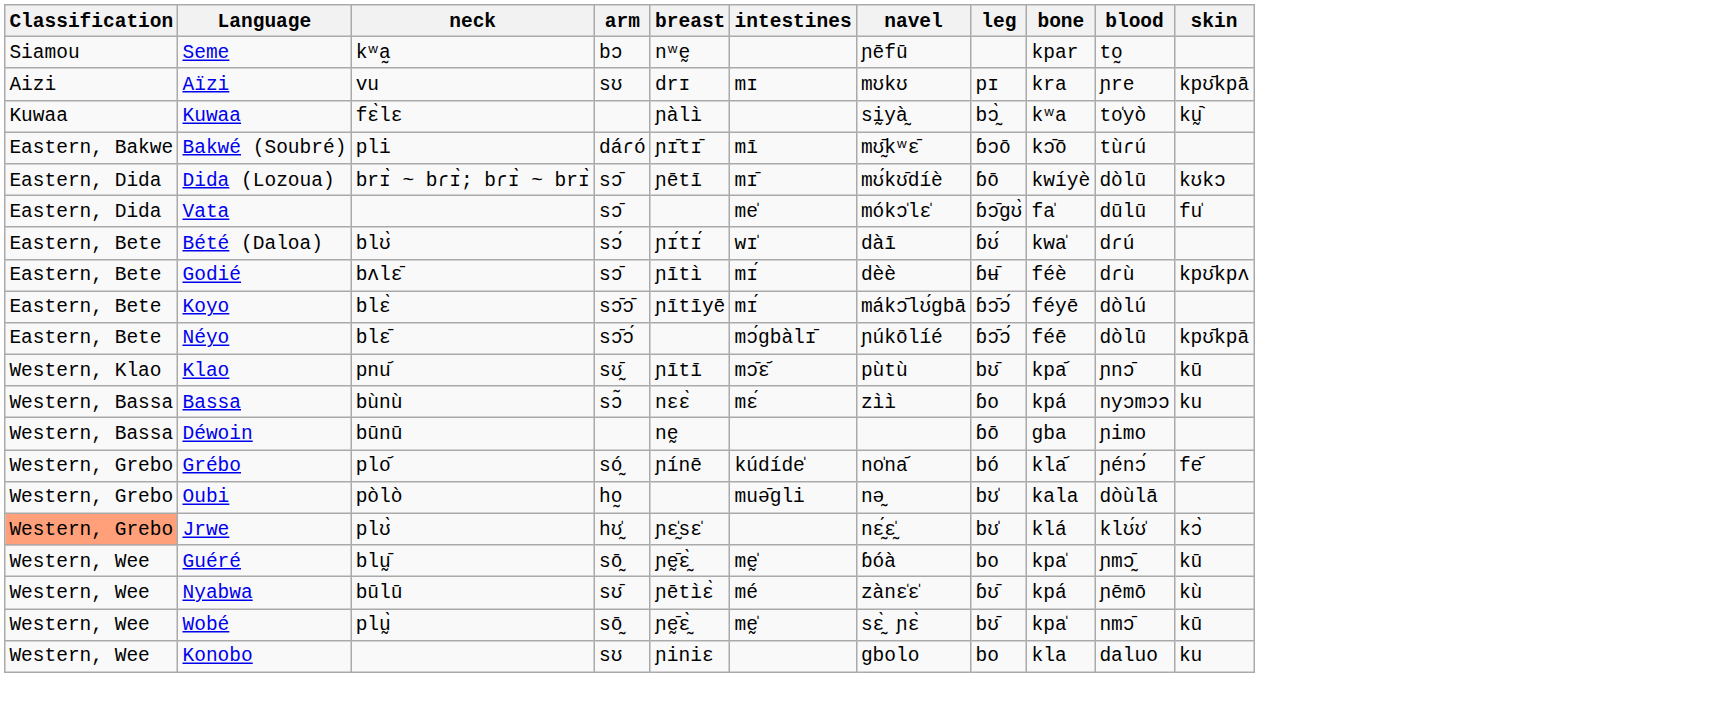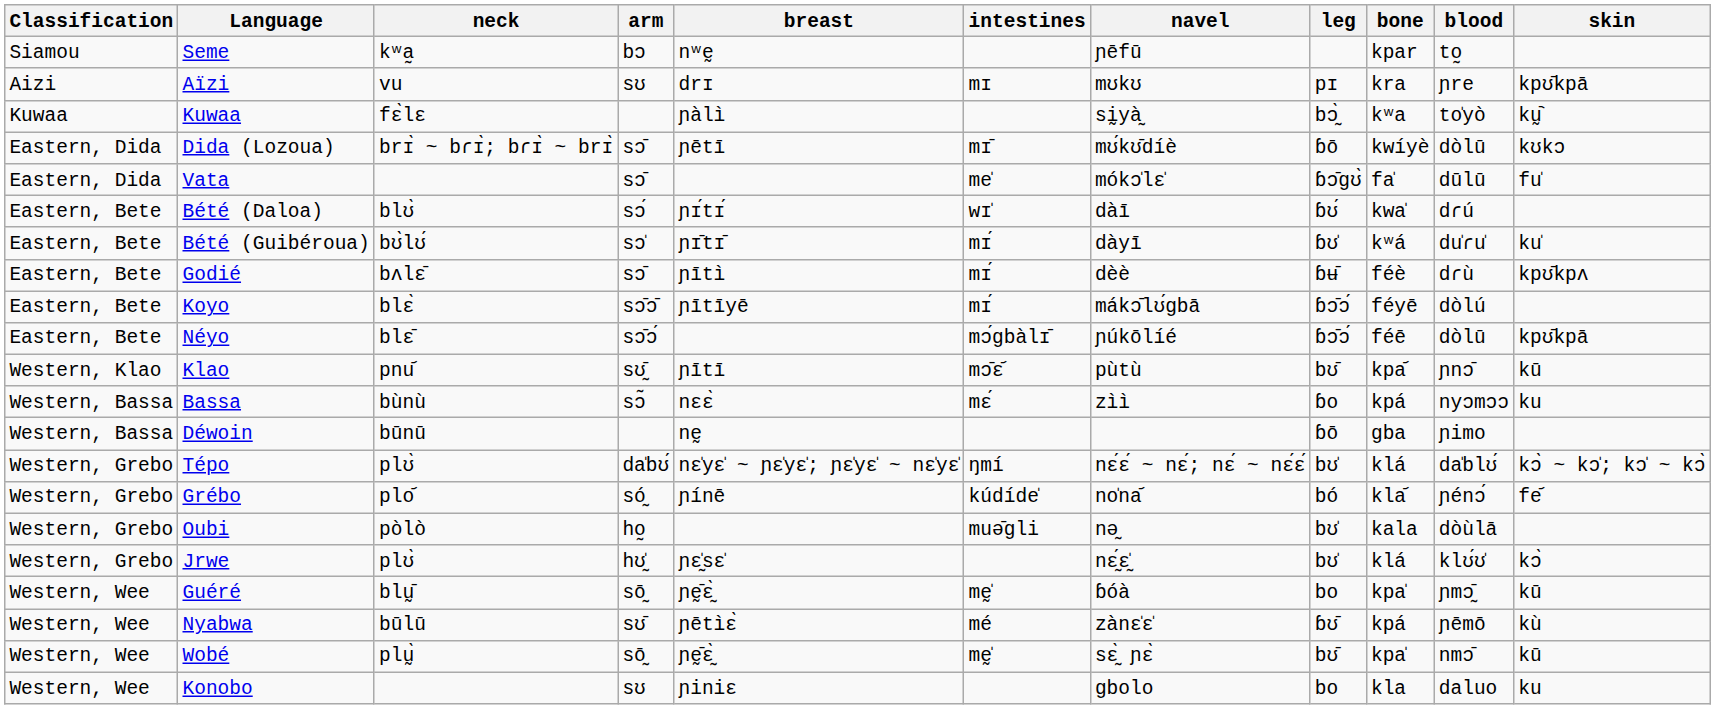 <table class="wikitable sortable">
 <tr>
 <th>Classification</th>
 <th>Language</th>
 <th>neck</th>
 <th>arm</th>
 <th>breast</th>
 <th>intestines</th>
 <th>navel</th>
 <th>leg</th>
 <th>bone</th>
 <th>blood</th>
 <th>skin</th>
 </tr>
 <tr>
 <td>Siamou</td>
 <td><a href='#'>Seme</a></td>
 <td>kʷa̰</td>
 <td>bɔ</td>
 <td>nʷḛ</td>
 <td></td>
 <td>ɲēfū</td>
 <td></td>
 <td>kpar</td>
 <td>to̰</td>
 <td></td>
 </tr>
 <tr>
 <td>Aizi</td>
 <td><a href='#'>Aïzi</a></td>
 <td>vu</td>
 <td>sʊ</td>
 <td>drɪ</td>
 <td>mɪ</td>
 <td>mʊkʊ</td>
 <td>pɪ</td>
 <td>kra</td>
 <td>ɲre</td>
 <td>kpʊ̄kpā</td>
 </tr>
 <tr>
 <td>Kuwaa</td>
 <td><a href='#'>Kuwaa</a></td>
 <td>fɛ̀lɛ</td>
 <td></td>
 <td>ɲàlì</td>
 <td></td>
 <td>sḭyà̰</td>
 <td>bɔ̰̀</td>
 <td>kʷa</td>
 <td>to̍yò</td>
 <td>kṵ᷆</td>
 </tr>
 <tr>
-<td>Eastern, Bakwe</td>
-<td><a href='#'>Bakwé</a> (Soubré)</td>
-<td>pli</td>
-<td>dáɾó</td>
-<td>ɲɪ̄tɪ̄</td>
-<td>mī</td>
-<td>mʊ̰̄kʷɛ̄</td>
-<td>ɓɔō</td>
-<td>kɔ̄ō</td>
-<td>tùɾú</td>
-<td></td>
-</tr>
-<tr>
 <td>Eastern, Dida</td>
 <td><a href='#'>Dida</a> (Lozoua)</td>
 <td>brɪ̀ ~ bɾɪ̀; bɾɪ̀ ~ brɪ̀</td>
 <td>sɔ̄</td>
 <td>ɲētī</td>
 <td>mɪ̄</td>
 <td>mʊ́kʊ̄díè</td>
 <td>ɓō</td>
 <td>kwíyè</td>
 <td>dòlū</td>
 <td>kʊkɔ</td>
 </tr>
 <tr>
 <td>Eastern, Dida</td>
 <td><a href='#'>Vata</a></td>
 <td></td>
 <td>sɔ̄</td>
 <td></td>
 <td>me̍</td>
 <td>mókɔ̍lɛ̍</td>
 <td>ɓɔ̄gʊ̀</td>
 <td>fa̍</td>
 <td>dūlū</td>
 <td>fu̍</td>
 </tr>
 <tr>
 <td>Eastern, Bete</td>
 <td><a href='#'>Bété</a> (Daloa)</td>
 <td>blʊ̀</td>
 <td>sɔ́</td>
 <td>ɲɪ́tɪ́</td>
 <td>wɪ̍</td>
 <td>dàī</td>
 <td>ɓʊ́</td>
 <td>kwa̍</td>
 <td>dɾú</td>
 <td></td>
+</tr>
+<tr>
+<td>Eastern, Bete</td>
+<td><a href='#'>Bété</a> (Guibéroua)</td>
+<td>bʊ̀lʊ́</td>
+<td>sɔ̍</td>
+<td>ɲɪ̄tɪ̄</td>
+<td>mɪ́</td>
+<td>dàyī</td>
+<td>ɓʊ̍</td>
+<td>kʷá</td>
+<td>du̍ɾu̍</td>
+<td>ku̍</td>
 </tr>
 <tr>
 <td>Eastern, Bete</td>
 <td><a href='#'>Godié</a></td>
 <td>bʌlɛ̄</td>
 <td>sɔ̄</td>
 <td>ɲītì</td>
 <td>mɪ́</td>
 <td>dèè</td>
 <td>ɓʉ̄</td>
 <td>féè</td>
 <td>dɾù</td>
 <td>kpʊ̄kpʌ</td>
 </tr>
 <tr>
 <td>Eastern, Bete</td>
 <td><a href='#'>Koyo</a></td>
 <td>blɛ̀</td>
 <td>sɔ̄ɔ̄</td>
 <td>ɲītīyē</td>
 <td>mɪ́</td>
 <td>mákɔ̄lʊ́gbā</td>
 <td>ɓɔ̄ɔ́</td>
 <td>féyē</td>
 <td>dòlú</td>
 <td></td>
 </tr>
 <tr>
 <td>Eastern, Bete</td>
 <td><a href='#'>Néyo</a></td>
 <td>blɛ̄</td>
 <td>sɔ̄ɔ́</td>
 <td></td>
 <td>mɔ́gbàlɪ̄</td>
 <td>ɲúkōlíé</td>
 <td>ɓɔ̄ɔ́</td>
 <td>féē</td>
 <td>dòlū</td>
 <td>kpʊ̄kpā</td>
 </tr>
 <tr>
 <td>Western, Klao</td>
 <td><a href='#'>Klao</a></td>
 <td>pnu᷄</td>
 <td>sʊ̰̄</td>
 <td>ɲītī</td>
 <td>mɔ̄ɛ᷄</td>
 <td>pùtù</td>
 <td>bʊ̄</td>
 <td>kpa᷄</td>
 <td>ɲnɔ̄</td>
 <td>kū</td>
 </tr>
 <tr>
 <td>Western, Bassa</td>
 <td><a href='#'>Bassa</a></td>
 <td>bùnù</td>
 <td>sɔ̃</td>
 <td>nɛɛ̀</td>
 <td>mɛ́</td>
 <td>zìì</td>
 <td>ɓo</td>
 <td>kpá</td>
 <td>nyɔmɔɔ</td>
 <td>ku</td>
 </tr>
 <tr>
 <td>Western, Bassa</td>
 <td><a href='#'>Déwoin</a></td>
 <td>būnū</td>
 <td></td>
 <td>nḛ</td>
 <td></td>
 <td></td>
 <td>ɓō</td>
 <td>gba</td>
 <td>ɲimo</td>
 <td></td>
 </tr>
 <tr>
 <td>Western, Grebo</td>
+<td><a href='#'>Tépo</a></td>
+<td>plʊ̀</td>
+<td>da̍bʊ́</td>
+<td>nɛ̍yɛ̍ ~ ɲɛ̍yɛ̍; ɲɛ̍yɛ̍ ~ nɛ̍yɛ̍</td>
+<td>ŋmí</td>
+<td>nɛ́ɛ́ ~ nɛ́; nɛ́ ~ nɛ́ɛ́</td>
+<td>bʊ̍</td>
+<td>klá</td>
+<td>da̍blʊ́</td>
+<td>kɔ̀ ~ kɔ̍; kɔ̍ ~ kɔ̀</td>
+</tr>
+<tr>
+<td>Western, Grebo</td>
 <td><a href='#'>Grébo</a></td>
 <td>plo᷄</td>
 <td>só̰</td>
 <td>ɲínē</td>
 <td>kúdíde̍</td>
 <td>no̍na᷄</td>
 <td>bó</td>
 <td>kla᷄</td>
 <td>ɲénɔ́</td>
 <td>fe᷄</td>
 </tr>
 <tr>
 <td>Western, Grebo</td>
 <td><a href='#'>Oubi</a></td>
 <td>pòlò</td>
 <td>ho̰</td>
 <td></td>
 <td>muə̄gli</td>
 <td>nə̰</td>
 <td>bʊ̍</td>
 <td>kala</td>
 <td>dòùlā</td>
 <td></td>
 </tr>
 <tr>
-<td style="background: lightsalmon;">Western, Grebo</td>
+<td>Western, Grebo</td>
 <td><a href='#'>Jrwe</a></td>
 <td>plʊ̀</td>
 <td>hʊ̰̍</td>
 <td>ɲɛ̰̍sɛ̍</td>
 <td></td>
 <td>nɛ̰́ɛ̰̍</td>
 <td>bʊ̍</td>
 <td>klá</td>
 <td>klʊ́ʊ̍</td>
 <td>kɔ̀</td>
 </tr>
 <tr>
 <td>Western, Wee</td>
 <td><a href='#'>Guéré</a></td>
 <td>blṵ̄</td>
 <td>sō̰</td>
 <td>ɲḛ̄ɛ̰̀</td>
 <td>mḛ̍</td>
 <td>ɓóà</td>
 <td>bo</td>
 <td>kpa̍</td>
 <td>ɲmɔ̰̄</td>
 <td>kū</td>
 </tr>
 <tr>
 <td>Western, Wee</td>
 <td><a href='#'>Nyabwa</a></td>
 <td>būlū</td>
 <td>sʊ̄</td>
 <td>ɲētìɛ̀</td>
 <td>mé</td>
 <td>zànɛ̍ɛ̍</td>
 <td>ɓʊ̄</td>
 <td>kpá</td>
 <td>ɲēmō</td>
 <td>kù</td>
 </tr>
 <tr>
 <td>Western, Wee</td>
 <td><a href='#'>Wobé</a></td>
 <td>plṵ̀</td>
 <td>sō̰</td>
 <td>ɲḛ̄ɛ̰̀</td>
 <td>mḛ̍</td>
 <td>sɛ̰̀ ɲɛ̀</td>
 <td>bʊ̄</td>
 <td>kpa̍</td>
 <td>nmɔ̄</td>
 <td>kū</td>
 </tr>
 <tr>
 <td>Western, Wee</td>
 <td><a href='#'>Konobo</a></td>
 <td></td>
 <td>sʊ</td>
 <td>ɲiniɛ</td>
 <td></td>
 <td>gbolo</td>
 <td>bo</td>
 <td>kla</td>
 <td>daluo</td>
 <td>ku</td>
 </tr>
 </table>
